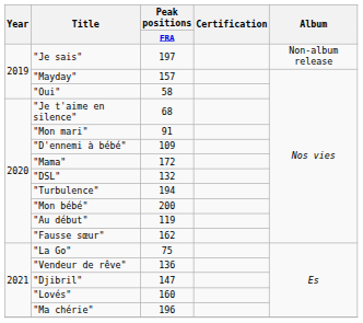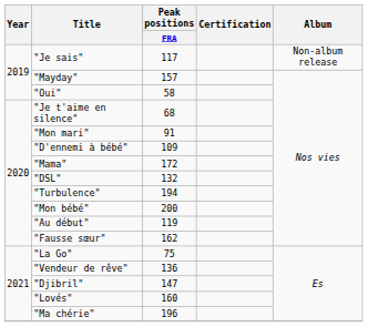 <table class="wikitable sortable">
 <tr>
 <th rowspan="2" align="center">Year</th>
 <th rowspan="2" width="150" align="center">Title</th>
 <th colspan="1" align="center">Peak positions</th>
 <th rowspan="2" width="80" align="center">Certification</th>
 <th rowspan="2" width="120" align="center">Album</th>
 </tr>
 <tr>
 <th scope="col" style="width:3em;font-size:90%;"><a href='#'>FRA</a><br></th>
 </tr>
 <tr>
 <td rowspan="3" align="center">2019</td>
 <td>"Je sais"</td>
-<td align="center">197</td>
+<td align="center">117</td>
 <td align="center"></td>
 <td align="center">Non-album release</td>
 </tr>
 <tr>
 <td>"Mayday"</td>
 <td align="center">157</td>
 <td align="center"></td>
 <td rowspan="11" align="center"><em>Nos vies</em></td>
 </tr>
 <tr>
 <td>"Oui"</td>
 <td align="center">58</td>
 <td align="center"></td>
 </tr>
 <tr>
 <td rowspan="9" align="center">2020</td>
 <td>"Je t'aime en silence"</td>
 <td align="center">68</td>
 <td align="center"></td>
 </tr>
 <tr>
 <td>"Mon mari"</td>
 <td align="center">91</td>
 <td align="center"></td>
 </tr>
 <tr>
 <td>"D'ennemi à bébé"</td>
 <td align="center">109</td>
 <td align="center"></td>
 </tr>
 <tr>
 <td>"Mama"</td>
 <td align="center">172</td>
 <td align="center"></td>
 </tr>
 <tr>
 <td>"DSL"<br></td>
 <td align="center">132</td>
 <td align="center"></td>
 </tr>
 <tr>
 <td>"Turbulence"</td>
 <td align="center">194</td>
 <td align="center"></td>
 </tr>
 <tr>
 <td>"Mon bébé"</td>
 <td align="center">200</td>
 <td align="center"></td>
 </tr>
 <tr>
 <td>"Au début"</td>
 <td align="center">119</td>
 <td align="center"></td>
 </tr>
 <tr>
 <td>"Fausse sœur"</td>
 <td align="center">162</td>
 <td align="center"></td>
 </tr>
 <tr>
 <td rowspan="5" align="center">2021</td>
 <td>"La Go"</td>
 <td align="center">75</td>
 <td align="center"></td>
 <td rowspan="5" align="center"><em>Es</em></td>
 </tr>
 <tr>
 <td>"Vendeur de rêve"</td>
 <td align="center">136</td>
 <td align="center"></td>
 </tr>
 <tr>
 <td>"Djibril"</td>
 <td align="center">147</td>
 <td align="center"></td>
 </tr>
 <tr>
 <td>"Lovés"</td>
 <td align="center">160</td>
 <td align="center"></td>
 </tr>
 <tr>
 <td>"Ma chérie"</td>
 <td align="center">196</td>
 <td align="center"></td>
 </tr>
 <tr>
 </tr>
 </table>
